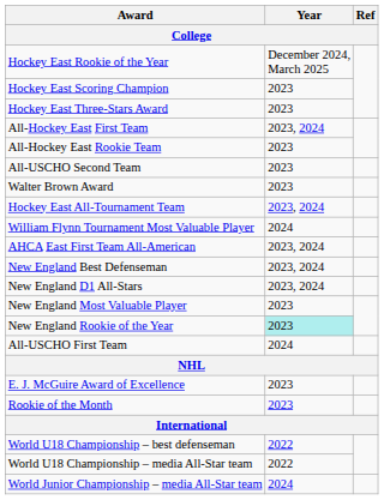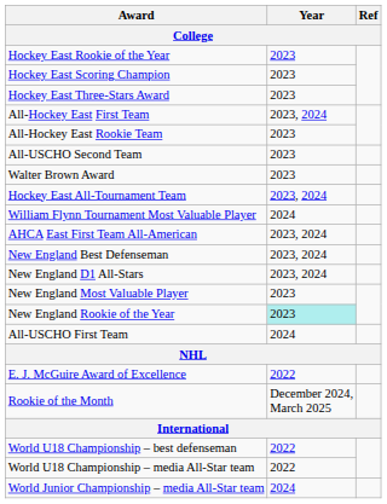 <table class="wikitable">
 <tr>
 <th>Award</th>
 <th>Year</th>
 <th>Ref</th>
 </tr>
 <tr>
 <th colspan="3"><a href='#'>College</a></th>
 </tr>
 <tr>
 <td><a href='#'>Hockey East Rookie of the Year</a></td>
-<td>December 2024,<br>March 2025</td>
+<td><a href='#'>2023</a></td>
 <td rowspan="3"></td>
 </tr>
 <tr>
 <td><a href='#'>Hockey East Scoring Champion</a></td>
 <td>2023</td>
 </tr>
 <tr>
 <td><a href='#'>Hockey East Three-Stars Award</a></td>
 <td>2023</td>
 </tr>
 <tr>
 <td>All-<a href='#'>Hockey East</a> <a href='#'>First Team</a></td>
 <td>2023, <a href='#'>2024</a></td>
 <td rowspan="2"></td>
 </tr>
 <tr>
 <td>All-Hockey East <a href='#'>Rookie Team</a></td>
 <td>2023</td>
 </tr>
 <tr>
 <td>All-USCHO Second Team</td>
 <td>2023</td>
 <td></td>
 </tr>
 <tr>
 <td>Walter Brown Award</td>
 <td>2023</td>
 <td></td>
 </tr>
 <tr>
 <td><a href='#'>Hockey East All-Tournament Team</a></td>
 <td><a href='#'>2023</a>, <a href='#'>2024</a></td>
 <td></td>
 </tr>
 <tr>
 <td><a href='#'>William Flynn Tournament Most Valuable Player</a></td>
 <td>2024</td>
 <td></td>
 </tr>
 <tr>
 <td><a href='#'>AHCA</a> <a href='#'>East First Team All-American</a></td>
 <td>2023, 2024</td>
 <td></td>
 </tr>
 <tr>
 <td><a href='#'>New England</a> Best Defenseman</td>
 <td>2023, 2024</td>
 <td></td>
 </tr>
 <tr>
 <td>New England <a href='#'>D1</a> All-Stars</td>
 <td>2023, 2024</td>
 <td></td>
 </tr>
 <tr>
 <td>New England <a href='#'>Most Valuable Player</a></td>
 <td>2023</td>
 <td rowspan="2"></td>
 </tr>
 <tr>
 <td>New England <a href='#'>Rookie of the Year</a></td>
 <td style="background: paleturquoise;">2023</td>
 </tr>
 <tr>
 <td>All-USCHO First Team</td>
 <td>2024</td>
 <td></td>
 </tr>
 <tr>
 <th colspan="3"><a href='#'>NHL</a></th>
 </tr>
 <tr>
 <td><a href='#'>E. J. McGuire Award of Excellence</a></td>
-<td>2023</td>
+<td><a href='#'>2022</a></td>
 <td></td>
 </tr>
 <tr>
 <td><a href='#'>Rookie of the Month</a></td>
-<td><a href='#'>2023</a></td>
+<td>December 2024,<br>March 2025</td>
 <td></td>
 </tr>
 <tr>
 <th colspan="3"><a href='#'>International</a></th>
 </tr>
 <tr>
 <td><a href='#'>World U18 Championship</a> – best defenseman</td>
 <td><a href='#'>2022</a></td>
 <td rowspan="2"></td>
 </tr>
 <tr>
 <td>World U18 Championship – media All-Star team</td>
 <td>2022</td>
 </tr>
 <tr>
 <td><a href='#'>World Junior Championship</a> – <a href='#'>media All-Star team</a></td>
 <td><a href='#'>2024</a></td>
 <td></td>
 </tr>
 </table>
